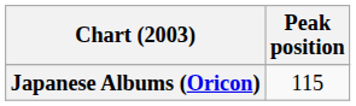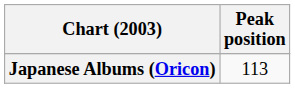 <table class="wikitable sortable plainrowheaders">
 <tr>
 <th scope="col">Chart (2003)</th>
 <th scope="col">Peak<br>position</th>
 </tr>
 <tr>
 </tr>
 <tr>
 </tr>
 <tr>
 </tr>
 <tr>
 <th scope="row">Japanese Albums (<a href='#'>Oricon</a>)</th>
-<td align="center">115</td>
+<td align="center">113</td>
 </tr>
 </table>
